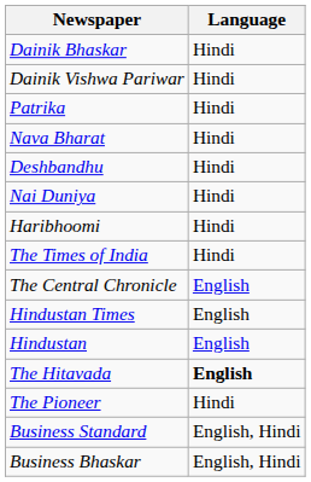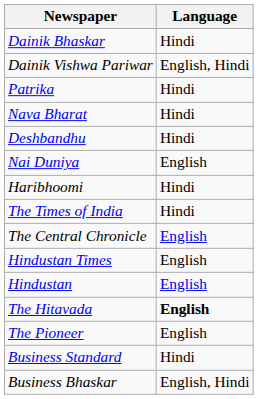 <table class="wikitable sortable">
 <tr>
 <th>Newspaper</th>
 <th>Language</th>
 </tr>
 <tr>
 <td><em><a href='#'>Dainik Bhaskar</a></em></td>
 <td>Hindi</td>
 </tr>
 <tr>
 <td><em>Dainik Vishwa Pariwar</em></td>
-<td>Hindi</td>
+<td>English, Hindi</td>
 </tr>
 <tr>
 <td><em><a href='#'>Patrika</a></em></td>
 <td>Hindi</td>
 </tr>
 <tr>
 <td><em><a href='#'>Nava Bharat</a></em></td>
 <td>Hindi</td>
 </tr>
 <tr>
 <td><em><a href='#'>Deshbandhu</a></em></td>
 <td>Hindi</td>
 </tr>
 <tr>
 <td><em><a href='#'>Nai Duniya</a></em></td>
-<td>Hindi</td>
+<td>English</td>
 </tr>
 <tr>
 <td><em>Haribhoomi</em></td>
 <td>Hindi</td>
 </tr>
 <tr>
 <td><em><a href='#'>The Times of India</a></em></td>
 <td>Hindi</td>
 </tr>
 <tr>
 <td><em>The Central Chronicle</em></td>
 <td><a href='#'>English</a></td>
 </tr>
 <tr>
 <td><em><a href='#'>Hindustan Times</a></em></td>
 <td>English</td>
 </tr>
 <tr>
 <td><em><a href='#'>Hindustan</a></em></td>
 <td><a href='#'>English</a></td>
 </tr>
 <tr>
 <td><em><a href='#'>The Hitavada</a></em></td>
 <td><strong>English</strong></td>
 </tr>
 <tr>
 <td><em><a href='#'>The Pioneer</a></em></td>
-<td>Hindi</td>
+<td>English</td>
 </tr>
 <tr>
 <td><em><a href='#'>Business Standard</a></em></td>
-<td>English, Hindi</td>
+<td>Hindi</td>
 </tr>
 <tr>
 <td><em>Business Bhaskar</em></td>
 <td>English, Hindi</td>
 </tr>
 </table>
